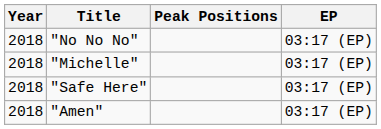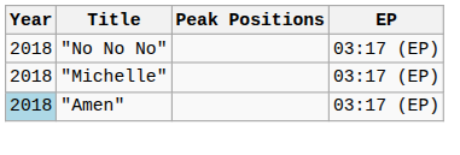 <table class="wikitable">
 <tr>
 <th>Year</th>
 <th>Title</th>
 <th>Peak Positions</th>
 <th>EP</th>
 </tr>
 <tr>
 <td>2018</td>
 <td>"No No No"</td>
 <td></td>
 <td>03:17 (EP)</td>
 </tr>
 <tr>
 <td>2018</td>
 <td>"Michelle"</td>
 <td></td>
 <td>03:17 (EP)</td>
 </tr>
 <tr>
-<td>2018</td>
-<td>"Safe Here"</td>
-<td></td>
-<td>03:17 (EP)</td>
-</tr>
-<tr>
-<td>2018</td>
+<td style="background: lightblue;">2018</td>
 <td>"Amen"</td>
 <td></td>
 <td>03:17 (EP)</td>
 </tr>
 </table>
